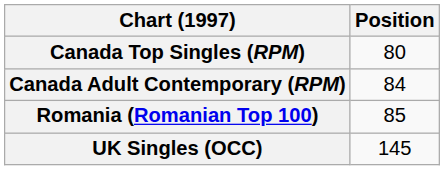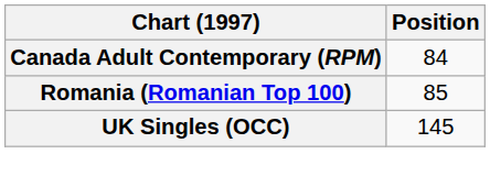 <table class="wikitable sortable plainrowheaders" style="text-align:center">
 <tr>
 <th>Chart (1997)</th>
 <th>Position</th>
-</tr>
-<tr>
-<th scope="row">Canada Top Singles (<em>RPM</em>)</th>
-<td>80</td>
 </tr>
 <tr>
 <th scope="row">Canada Adult Contemporary (<em>RPM</em>)</th>
 <td>84</td>
 </tr>
 <tr>
 <th scope="row">Romania (<a href='#'>Romanian Top 100</a>)</th>
 <td>85</td>
 </tr>
 <tr>
 <th scope="row">UK Singles (OCC)</th>
 <td>145</td>
 </tr>
 </table>
